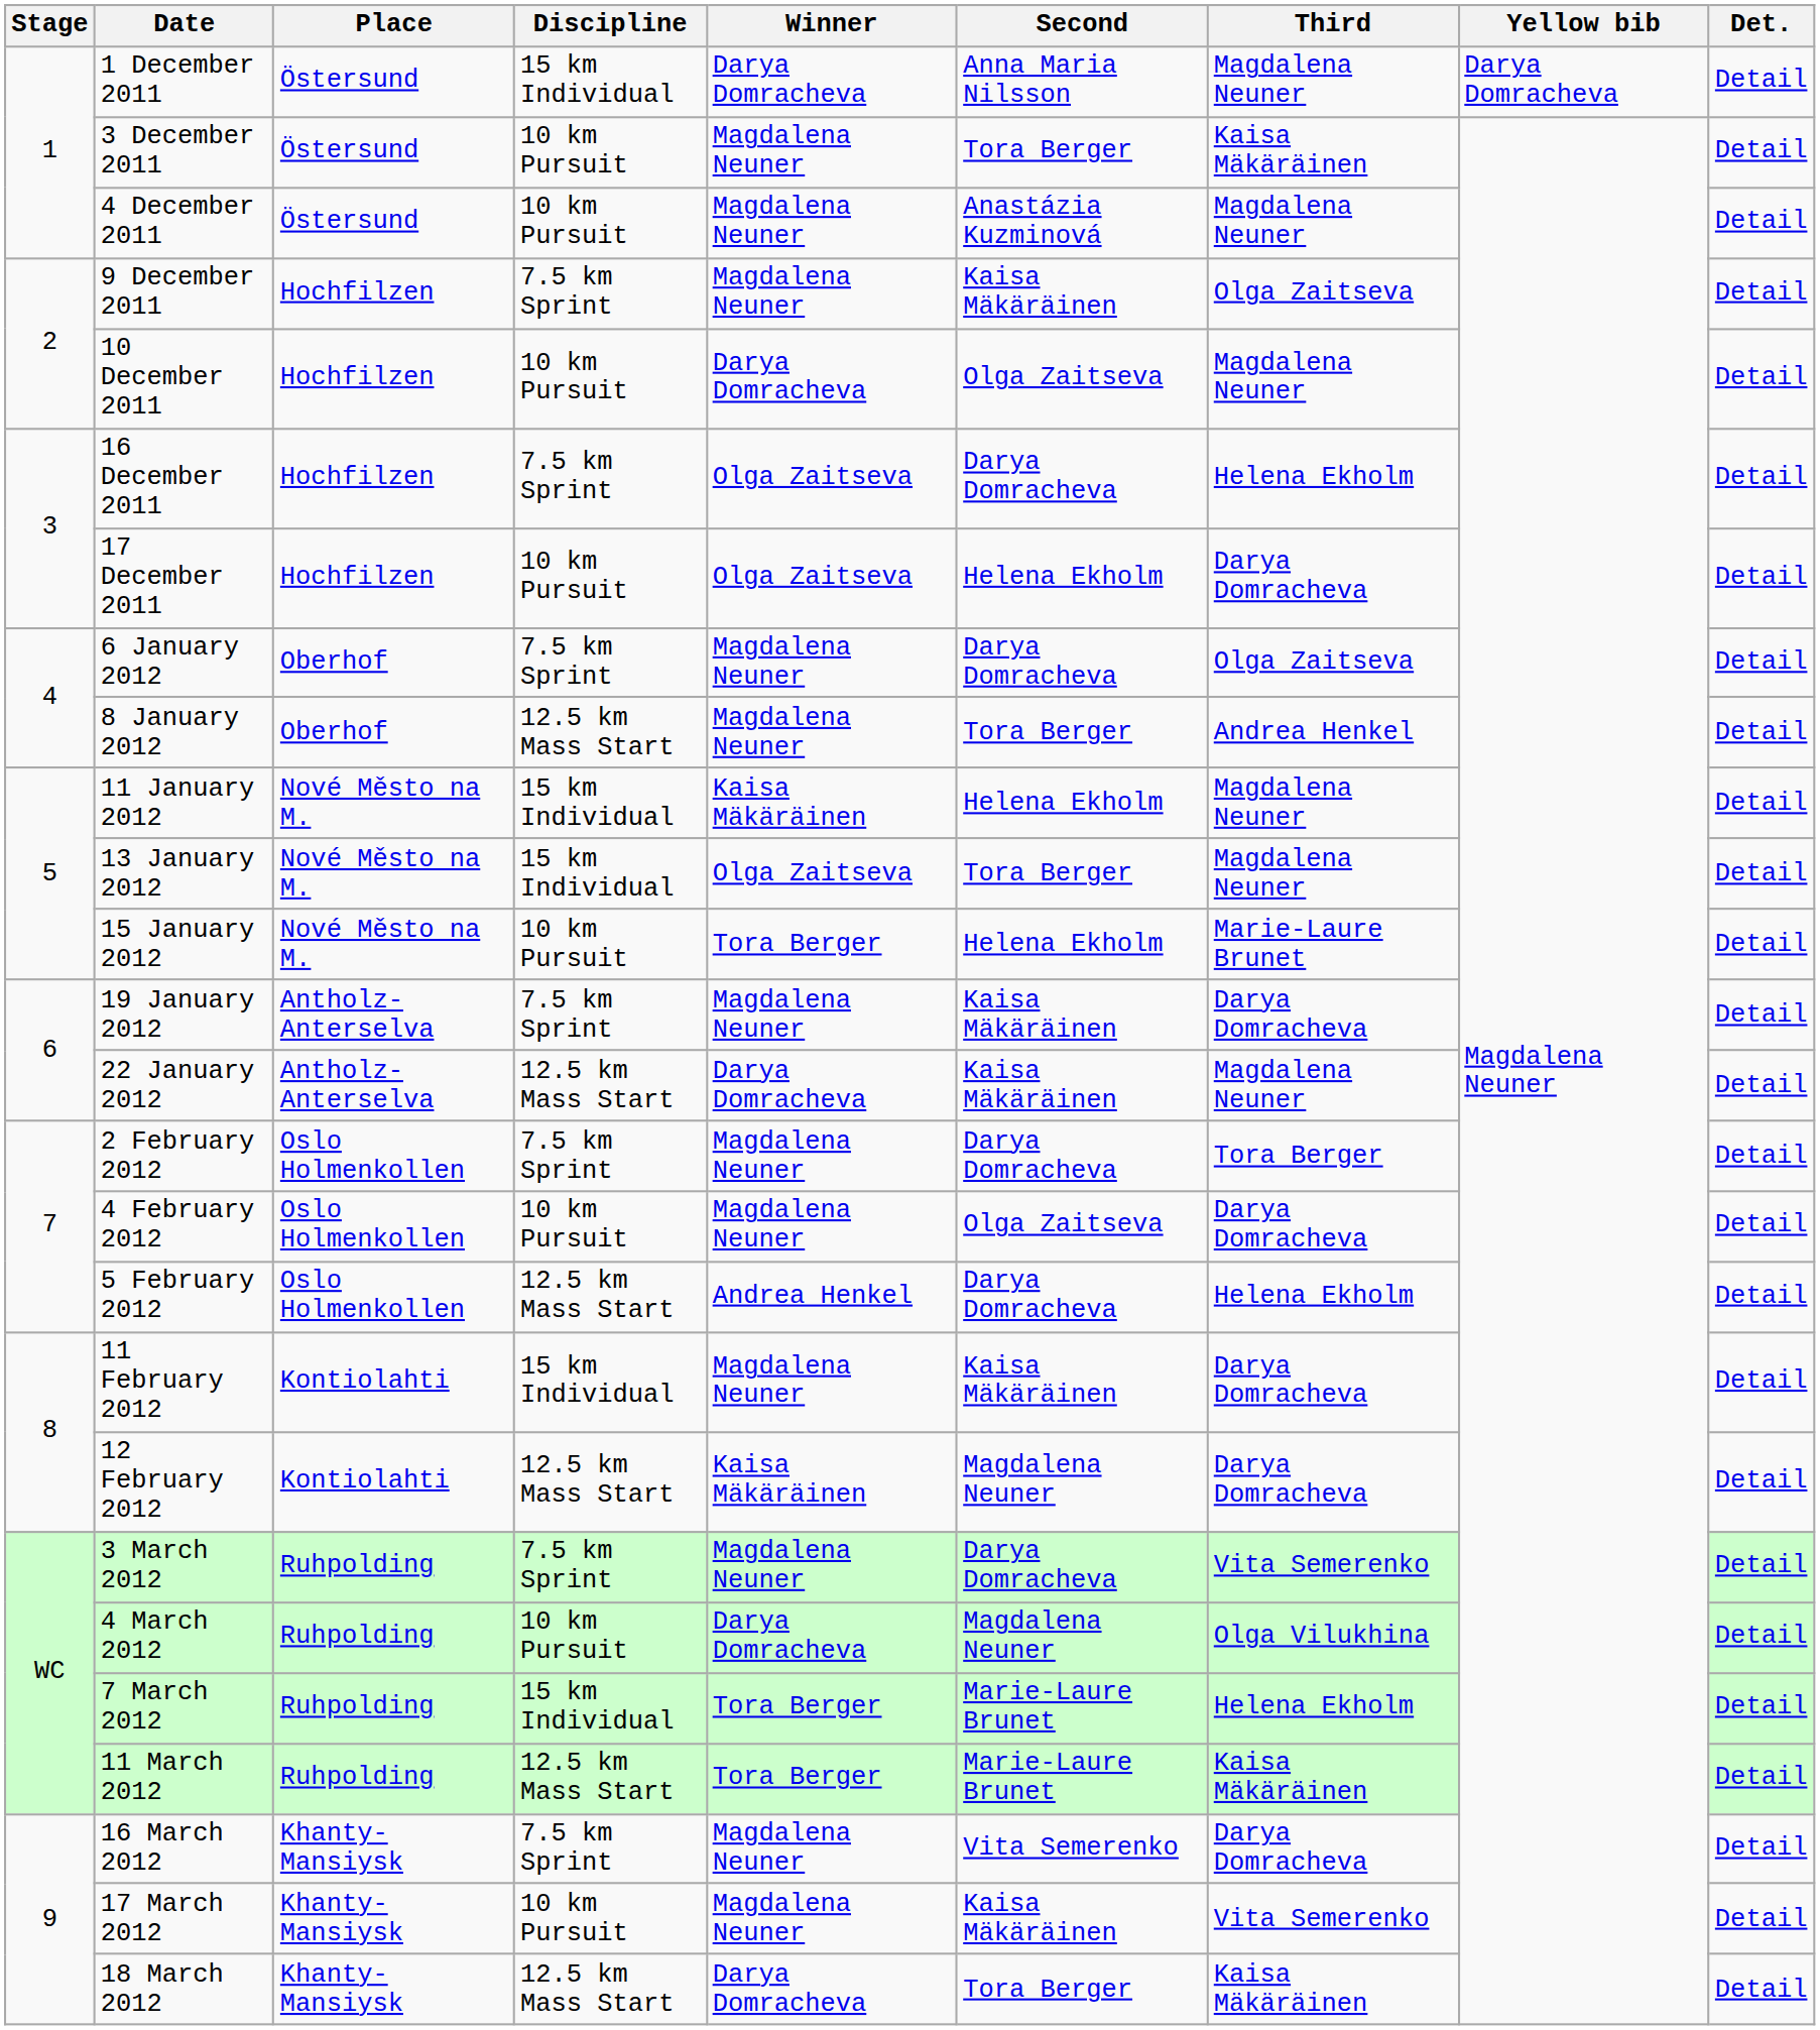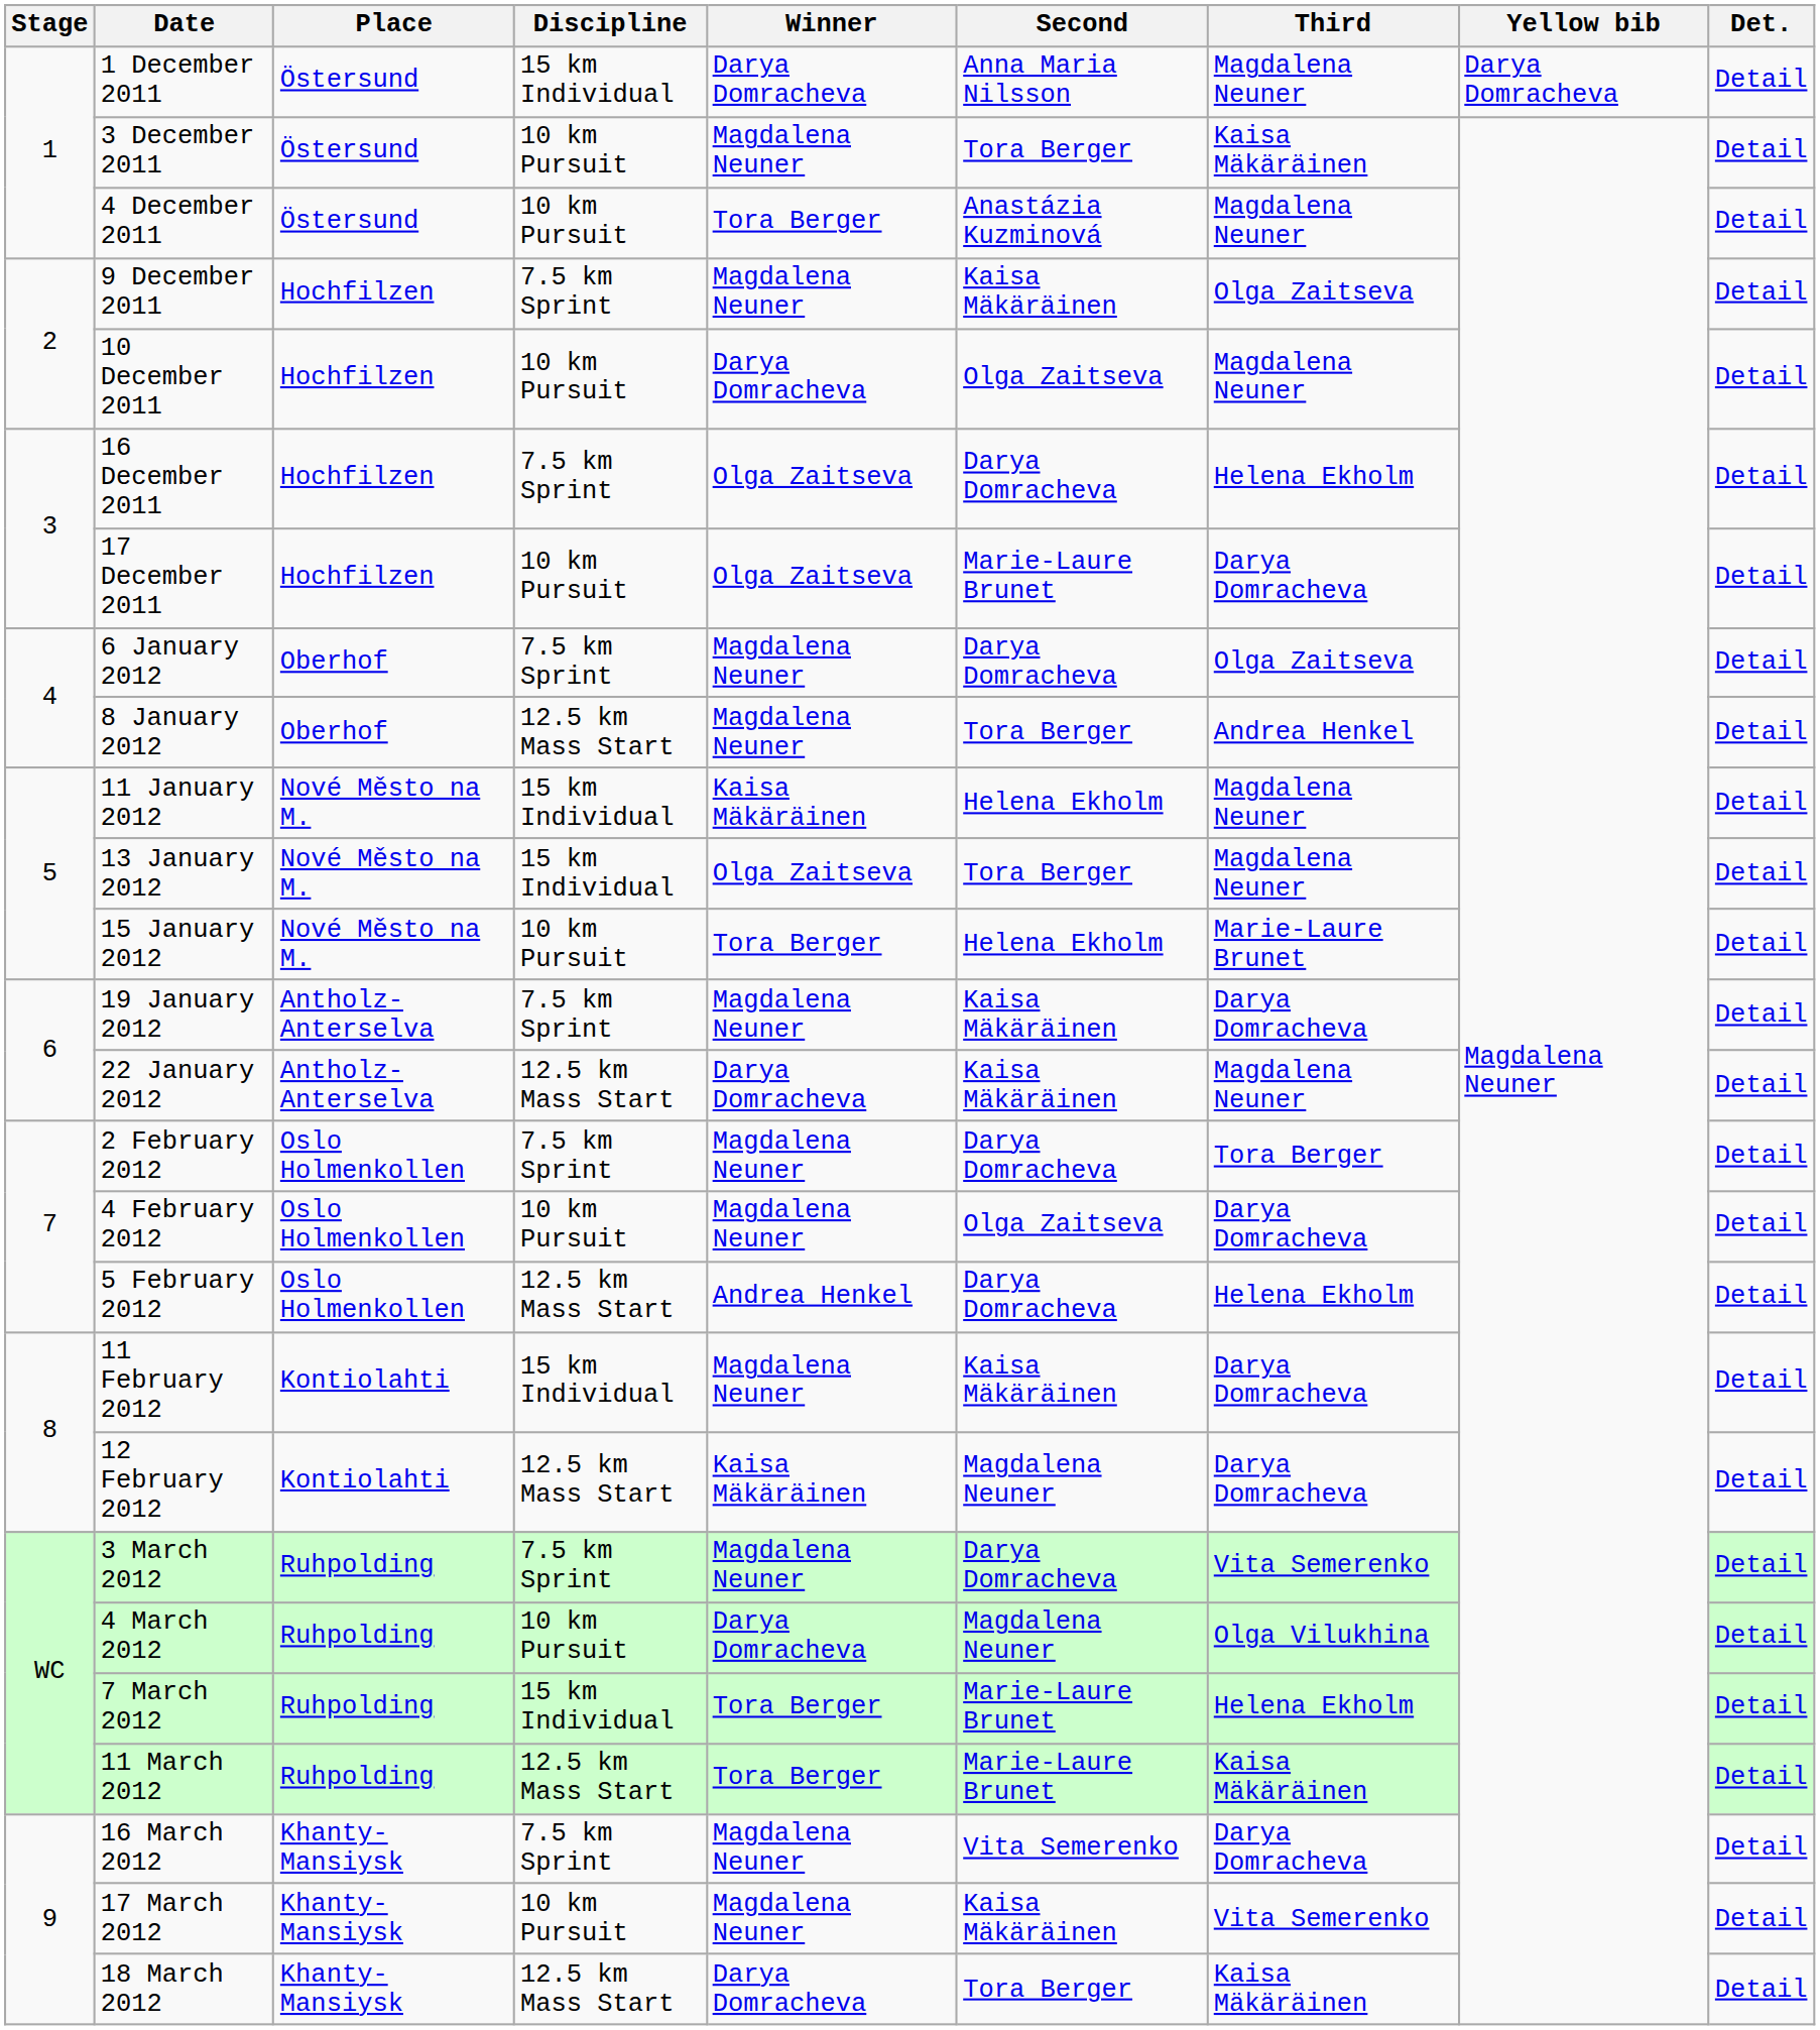 <table class="wikitable" style="font-size:95%;">
 <tr>
 <th width="10">Stage</th>
 <th width="120">Date</th>
 <th width="148">Place</th>
 <th width="110">Discipline</th>
 <th width="190">Winner</th>
 <th width="190">Second</th>
 <th width="190">Third</th>
 <th width="190">Yellow bib <br> </th>
 <th width="8">Det.</th>
 </tr>
 <tr>
 <td align=center rowspan="3">1</td>
 <td>1 December 2011</td>
 <td> <a href='#'>Östersund</a></td>
 <td>15 km Individual</td>
 <td> <a href='#'>Darya Domracheva</a></td>
 <td> <a href='#'>Anna Maria Nilsson</a></td>
 <td> <a href='#'>Magdalena Neuner</a></td>
 <td> <a href='#'>Darya Domracheva</a></td>
 <td><a href='#'>Detail</a></td>
 </tr>
 <tr>
 <td>3 December 2011</td>
 <td> <a href='#'>Östersund</a></td>
 <td>10 km Pursuit</td>
 <td> <a href='#'>Magdalena Neuner</a></td>
 <td> <a href='#'>Tora Berger</a></td>
 <td> <a href='#'>Kaisa Mäkäräinen</a></td>
 <td rowspan="25"> <a href='#'>Magdalena Neuner</a></td>
 <td><a href='#'>Detail</a></td>
 </tr>
 <tr>
 <td>4 December 2011</td>
 <td> <a href='#'>Östersund</a></td>
 <td>10 km Pursuit</td>
-<td> <a href='#'>Magdalena Neuner</a></td>
+<td> <a href='#'>Tora Berger</a></td>
 <td> <a href='#'>Anastázia Kuzminová</a></td>
 <td> <a href='#'>Magdalena Neuner</a></td>
 <td><a href='#'>Detail</a></td>
 </tr>
 <tr>
 <td align=center rowspan="2">2</td>
 <td>9 December 2011</td>
 <td> <a href='#'>Hochfilzen</a></td>
 <td>7.5 km Sprint</td>
 <td> <a href='#'>Magdalena Neuner</a></td>
 <td> <a href='#'>Kaisa Mäkäräinen</a></td>
 <td> <a href='#'>Olga Zaitseva</a></td>
 <td><a href='#'>Detail</a></td>
 </tr>
 <tr>
 <td>10 December 2011</td>
 <td> <a href='#'>Hochfilzen</a></td>
 <td>10 km Pursuit</td>
 <td> <a href='#'>Darya Domracheva</a></td>
 <td> <a href='#'>Olga Zaitseva</a></td>
 <td> <a href='#'>Magdalena Neuner</a></td>
 <td><a href='#'>Detail</a></td>
 </tr>
 <tr>
 <td align=center rowspan="2">3</td>
 <td>16 December 2011</td>
 <td> <a href='#'>Hochfilzen</a></td>
 <td>7.5 km Sprint</td>
 <td> <a href='#'>Olga Zaitseva</a></td>
 <td> <a href='#'>Darya Domracheva</a></td>
 <td> <a href='#'>Helena Ekholm</a></td>
 <td><a href='#'>Detail</a></td>
 </tr>
 <tr>
 <td>17 December 2011</td>
 <td> <a href='#'>Hochfilzen</a></td>
 <td>10 km Pursuit</td>
 <td> <a href='#'>Olga Zaitseva</a></td>
-<td> <a href='#'>Helena Ekholm</a></td>
+<td> <a href='#'>Marie-Laure Brunet</a></td>
 <td> <a href='#'>Darya Domracheva</a></td>
 <td><a href='#'>Detail</a></td>
 </tr>
 <tr>
 <td align=center rowspan="2">4</td>
 <td>6 January 2012</td>
 <td> <a href='#'>Oberhof</a></td>
 <td>7.5 km Sprint</td>
 <td> <a href='#'>Magdalena Neuner</a></td>
 <td> <a href='#'>Darya Domracheva</a></td>
 <td> <a href='#'>Olga Zaitseva</a></td>
 <td><a href='#'>Detail</a></td>
 </tr>
 <tr>
 <td>8 January 2012</td>
 <td> <a href='#'>Oberhof</a></td>
 <td>12.5 km Mass Start</td>
 <td> <a href='#'>Magdalena Neuner</a></td>
 <td> <a href='#'>Tora Berger</a></td>
 <td> <a href='#'>Andrea Henkel</a></td>
 <td><a href='#'>Detail</a></td>
 </tr>
 <tr>
 <td align=center rowspan="3">5</td>
 <td>11 January 2012</td>
 <td> <a href='#'>Nové Město na M.</a></td>
 <td>15 km Individual</td>
 <td> <a href='#'>Kaisa Mäkäräinen</a></td>
 <td> <a href='#'>Helena Ekholm</a></td>
 <td> <a href='#'>Magdalena Neuner</a></td>
 <td><a href='#'>Detail</a></td>
 </tr>
 <tr>
 <td>13 January 2012</td>
 <td> <a href='#'>Nové Město na M.</a></td>
 <td>15 km Individual</td>
 <td> <a href='#'>Olga Zaitseva</a></td>
 <td> <a href='#'>Tora Berger</a></td>
 <td> <a href='#'>Magdalena Neuner</a></td>
 <td><a href='#'>Detail</a></td>
 </tr>
 <tr>
 <td>15 January 2012</td>
 <td> <a href='#'>Nové Město na M.</a></td>
 <td>10 km Pursuit</td>
 <td> <a href='#'>Tora Berger</a></td>
 <td> <a href='#'>Helena Ekholm</a></td>
 <td> <a href='#'>Marie-Laure Brunet</a></td>
 <td><a href='#'>Detail</a></td>
 </tr>
 <tr>
 <td align=center rowspan="2">6</td>
 <td>19 January 2012</td>
 <td> <a href='#'>Antholz-Anterselva</a></td>
 <td>7.5 km Sprint</td>
 <td> <a href='#'>Magdalena Neuner</a></td>
 <td> <a href='#'>Kaisa Mäkäräinen</a></td>
 <td> <a href='#'>Darya Domracheva</a></td>
 <td><a href='#'>Detail</a></td>
 </tr>
 <tr>
 <td>22 January 2012</td>
 <td> <a href='#'>Antholz-Anterselva</a></td>
 <td>12.5 km Mass Start</td>
 <td> <a href='#'>Darya Domracheva</a></td>
 <td> <a href='#'>Kaisa Mäkäräinen</a></td>
 <td> <a href='#'>Magdalena Neuner</a></td>
 <td><a href='#'>Detail</a></td>
 </tr>
 <tr>
 <td align=center rowspan="3">7</td>
 <td>2 February 2012</td>
 <td> <a href='#'>Oslo Holmenkollen</a></td>
 <td>7.5 km Sprint</td>
 <td> <a href='#'>Magdalena Neuner</a></td>
 <td> <a href='#'>Darya Domracheva</a></td>
 <td> <a href='#'>Tora Berger</a></td>
 <td><a href='#'>Detail</a></td>
 </tr>
 <tr>
 <td>4 February 2012</td>
 <td> <a href='#'>Oslo Holmenkollen</a></td>
 <td>10 km Pursuit</td>
 <td> <a href='#'>Magdalena Neuner</a></td>
 <td> <a href='#'>Olga Zaitseva</a></td>
 <td> <a href='#'>Darya Domracheva</a></td>
 <td><a href='#'>Detail</a></td>
 </tr>
 <tr>
 <td>5 February 2012</td>
 <td> <a href='#'>Oslo Holmenkollen</a></td>
 <td>12.5 km Mass Start</td>
 <td> <a href='#'>Andrea Henkel</a></td>
 <td> <a href='#'>Darya Domracheva</a></td>
 <td> <a href='#'>Helena Ekholm</a></td>
 <td><a href='#'>Detail</a></td>
 </tr>
 <tr>
 <td align=center rowspan="2">8</td>
 <td>11 February 2012</td>
 <td> <a href='#'>Kontiolahti</a></td>
 <td>15 km Individual</td>
 <td> <a href='#'>Magdalena Neuner</a></td>
 <td> <a href='#'>Kaisa Mäkäräinen</a></td>
 <td> <a href='#'>Darya Domracheva</a></td>
 <td><a href='#'>Detail</a></td>
 </tr>
 <tr>
 <td>12 February 2012</td>
 <td> <a href='#'>Kontiolahti</a></td>
 <td>12.5 km Mass Start</td>
 <td> <a href='#'>Kaisa Mäkäräinen</a></td>
 <td> <a href='#'>Magdalena Neuner</a></td>
 <td> <a href='#'>Darya Domracheva</a></td>
 <td><a href='#'>Detail</a></td>
 </tr>
 <tr style="background:#CCFFCC">
 <td align=center rowspan="4">WC</td>
 <td>3 March 2012</td>
 <td> <a href='#'>Ruhpolding</a></td>
 <td>7.5 km Sprint</td>
 <td> <a href='#'>Magdalena Neuner</a></td>
 <td> <a href='#'>Darya Domracheva</a></td>
 <td> <a href='#'>Vita Semerenko</a></td>
 <td><a href='#'>Detail</a></td>
 </tr>
 <tr style="background:#CCFFCC">
 <td>4 March 2012</td>
 <td> <a href='#'>Ruhpolding</a></td>
 <td>10 km Pursuit</td>
 <td> <a href='#'>Darya Domracheva</a></td>
 <td> <a href='#'>Magdalena Neuner</a></td>
 <td> <a href='#'>Olga Vilukhina</a></td>
 <td><a href='#'>Detail</a></td>
 </tr>
 <tr style="background:#CCFFCC">
 <td>7 March 2012</td>
 <td> <a href='#'>Ruhpolding</a></td>
 <td>15 km Individual</td>
 <td> <a href='#'>Tora Berger</a></td>
 <td> <a href='#'>Marie-Laure Brunet</a></td>
 <td> <a href='#'>Helena Ekholm</a></td>
 <td><a href='#'>Detail</a></td>
 </tr>
 <tr style="background:#CCFFCC">
 <td>11 March 2012</td>
 <td> <a href='#'>Ruhpolding</a></td>
 <td>12.5 km Mass Start</td>
 <td> <a href='#'>Tora Berger</a></td>
 <td> <a href='#'>Marie-Laure Brunet</a></td>
 <td> <a href='#'>Kaisa Mäkäräinen</a></td>
 <td><a href='#'>Detail</a></td>
 </tr>
 <tr>
 <td align=center rowspan="3">9</td>
 <td>16 March 2012</td>
 <td> <a href='#'>Khanty-Mansiysk</a></td>
 <td>7.5 km Sprint</td>
 <td> <a href='#'>Magdalena Neuner</a></td>
 <td> <a href='#'>Vita Semerenko</a></td>
 <td> <a href='#'>Darya Domracheva</a></td>
 <td><a href='#'>Detail</a></td>
 </tr>
 <tr>
 <td>17 March 2012</td>
 <td> <a href='#'>Khanty-Mansiysk</a></td>
 <td>10 km Pursuit</td>
 <td> <a href='#'>Magdalena Neuner</a></td>
 <td> <a href='#'>Kaisa Mäkäräinen</a></td>
 <td> <a href='#'>Vita Semerenko</a></td>
 <td><a href='#'>Detail</a></td>
 </tr>
 <tr>
 <td>18 March 2012</td>
 <td> <a href='#'>Khanty-Mansiysk</a></td>
 <td>12.5 km Mass Start</td>
 <td> <a href='#'>Darya Domracheva</a></td>
 <td> <a href='#'>Tora Berger</a></td>
 <td> <a href='#'>Kaisa Mäkäräinen</a></td>
 <td><a href='#'>Detail</a></td>
 </tr>
 </table>
